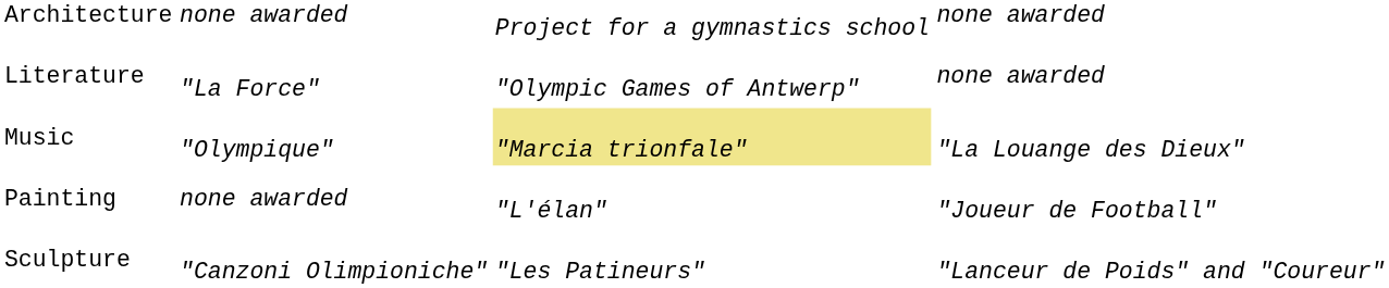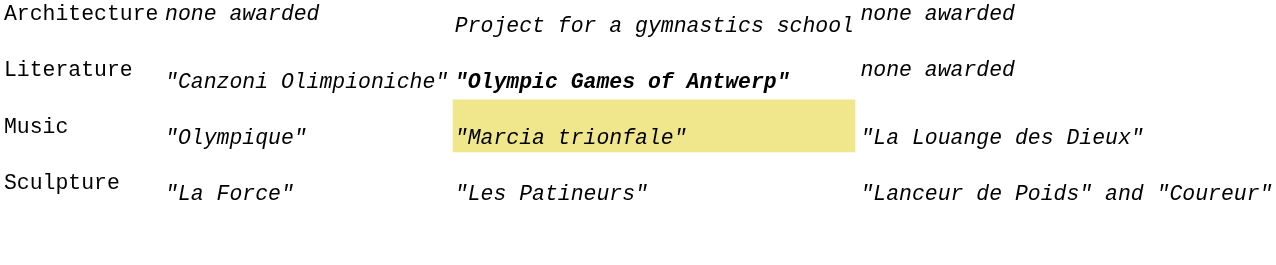 <table>
 <tr>
 <td>Architecture</td>
 <td><em>none awarded</em></td>
 <td><br><em>Project for a gymnastics school</em></td>
 <td><em>none awarded</em></td>
 </tr>
 <tr>
 <td>Literature</td>
-<td><br><em>"La Force"</em></td>
-<td><br><em>"Olympic Games of Antwerp"</em></td>
+<td><br><em>"Canzoni Olimpioniche"</em></td>
+<td><strong><br><em>"Olympic Games of Antwerp"</em></strong></td>
 <td><em>none awarded</em></td>
 </tr>
 <tr>
 <td>Music</td>
 <td><br><em>"Olympique"</em></td>
 <td style="background: khaki;"><br><em>"Marcia trionfale"</em></td>
 <td><br><em>"La Louange des Dieux"</em></td>
 </tr>
 <tr>
-<td>Painting</td>
-<td><em>none awarded</em></td>
-<td><br><em>"L'élan"</em></td>
-<td><br><em>"Joueur de Football"</em></td>
-</tr>
-<tr>
 <td>Sculpture</td>
-<td><br><em>"Canzoni Olimpioniche"</em></td>
+<td><br><em>"La Force"</em></td>
 <td><br><em>"Les Patineurs"</em></td>
 <td><br><em>"Lanceur de Poids" and "Coureur"</em></td>
 </tr>
 </table>
